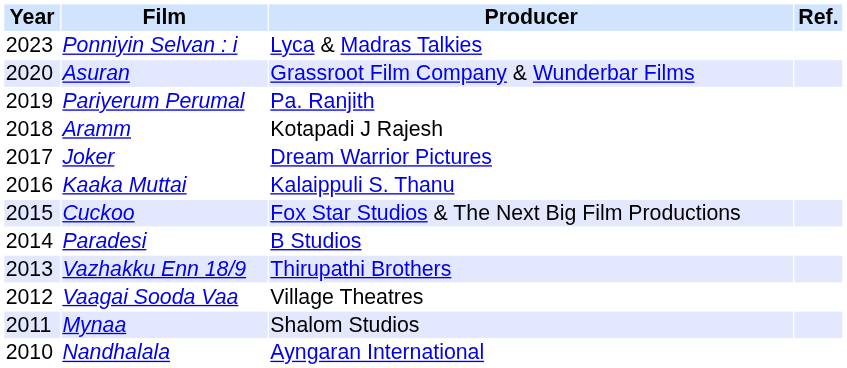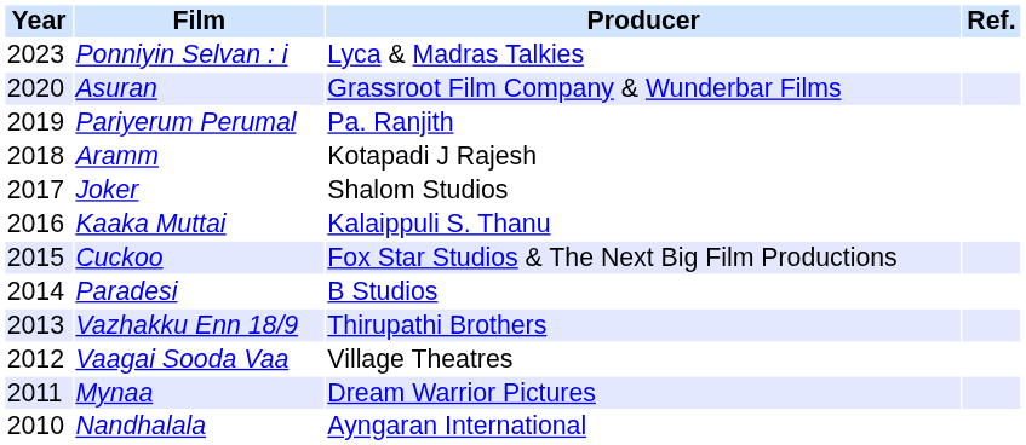 <table cellspacing="1" cellpadding="1" border="0" width="50%">
 <tr bgcolor="#d1e4fd">
 <th>Year</th>
 <th>Film</th>
 <th>Producer</th>
 <th>Ref.</th>
 </tr>
 <tr>
 <td>2023</td>
 <td><em><a href='#'>Ponniyin Selvan : i</a></em></td>
 <td><a href='#'>Lyca</a> & <a href='#'>Madras Talkies</a></td>
 <td></td>
 </tr>
 <tr bgcolor="#e4e8ff">
 <td>2020</td>
 <td><em><a href='#'>Asuran</a></em></td>
 <td><a href='#'>Grassroot Film Company</a> & <a href='#'>Wunderbar Films</a></td>
 <td></td>
 </tr>
 <tr>
 <td>2019</td>
 <td><em><a href='#'>Pariyerum Perumal</a></em></td>
 <td><a href='#'>Pa. Ranjith</a></td>
 <td></td>
 </tr>
 <tr>
 <td>2018</td>
 <td><em><a href='#'>Aramm</a></em></td>
 <td>Kotapadi J Rajesh</td>
 <td></td>
 </tr>
 <tr>
 <td>2017</td>
 <td><em><a href='#'>Joker</a></em></td>
-<td><a href='#'>Dream Warrior Pictures</a></td>
+<td>Shalom Studios</td>
 <td></td>
 </tr>
 <tr>
 <td>2016</td>
 <td><em><a href='#'>Kaaka Muttai</a></em></td>
 <td><a href='#'>Kalaippuli S. Thanu</a></td>
 <td></td>
 </tr>
 <tr bgcolor="#e4e8ff">
 <td>2015</td>
 <td><em><a href='#'>Cuckoo</a></em></td>
 <td><a href='#'>Fox Star Studios</a> & The Next Big Film Productions</td>
 <td></td>
 </tr>
 <tr>
 <td>2014</td>
 <td><em><a href='#'>Paradesi</a></em></td>
 <td><a href='#'>B Studios</a></td>
 <td></td>
 </tr>
 <tr bgcolor="#e4e8ff">
 <td>2013</td>
 <td><em><a href='#'>Vazhakku Enn 18/9</a></em></td>
 <td><a href='#'>Thirupathi Brothers</a></td>
 <td></td>
 </tr>
 <tr>
 <td>2012</td>
 <td><em><a href='#'>Vaagai Sooda Vaa</a></em></td>
 <td>Village Theatres</td>
 <td></td>
 </tr>
 <tr bgcolor="#e4e8ff">
 <td>2011</td>
 <td><em><a href='#'>Mynaa</a></em></td>
-<td>Shalom Studios</td>
+<td><a href='#'>Dream Warrior Pictures</a></td>
 <td></td>
 </tr>
 <tr>
 <td>2010</td>
 <td><em><a href='#'>Nandhalala</a></em></td>
 <td><a href='#'>Ayngaran International</a></td>
 <td></td>
 </tr>
 </table>
